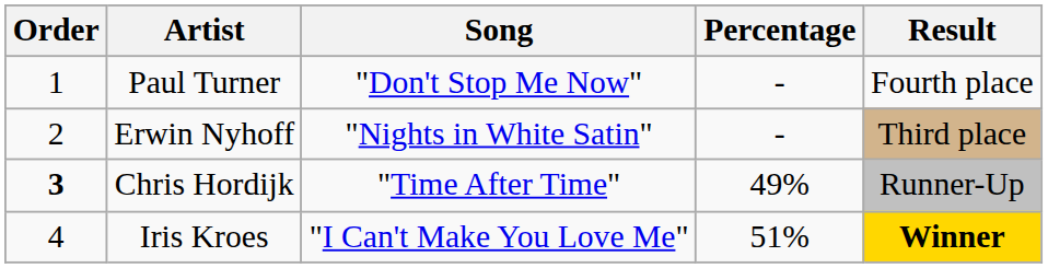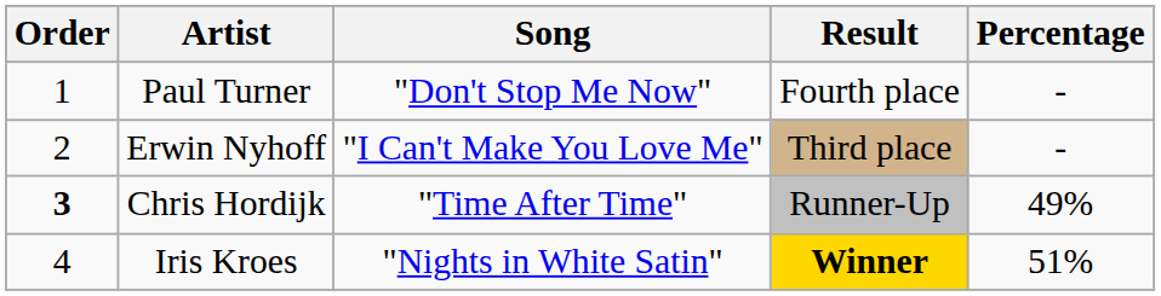 <table class="wikitable" style="text-align: center; width: auto;">
 <tr>
 <th>Order</th>
 <th>Artist</th>
 <th>Song</th>
+<th>Result</th>
 <th>Percentage</th>
-<th>Result</th>
 </tr>
 <tr>
 <td>1</td>
 <td>Paul Turner</td>
 <td>"<a href='#'>Don't Stop Me Now</a>"</td>
+<td>Fourth place</td>
 <td>-</td>
-<td>Fourth place</td>
 </tr>
 <tr>
 <td>2</td>
 <td>Erwin Nyhoff</td>
-<td>"<a href='#'>Nights in White Satin</a>"</td>
+<td>"<a href='#'>I Can't Make You Love Me</a>"</td>
+<td style="background:tan;">Third place</td>
 <td>-</td>
-<td style="background:tan;">Third place</td>
 </tr>
 <tr>
 <td><strong>3</strong></td>
 <td>Chris Hordijk</td>
 <td>"<a href='#'>Time After Time</a>"</td>
+<td style="background:silver;">Runner-Up</td>
 <td>49%</td>
-<td style="background:silver;">Runner-Up</td>
 </tr>
 <tr>
 <td>4</td>
 <td>Iris Kroes</td>
-<td>"<a href='#'>I Can't Make You Love Me</a>"</td>
+<td>"<a href='#'>Nights in White Satin</a>"</td>
+<td style="background:gold;"><strong>Winner</strong></td>
 <td>51%</td>
-<td style="background:gold;"><strong>Winner</strong></td>
 </tr>
 </table>
